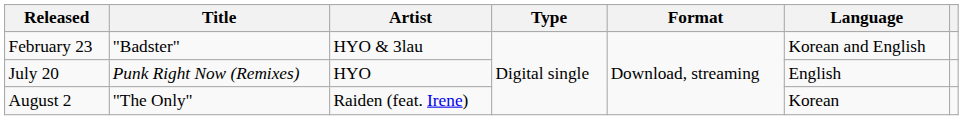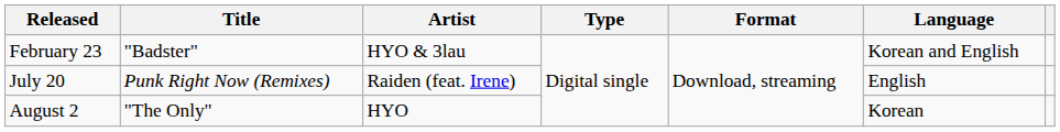 <table class="wikitable" width="100%">
 <tr>
 <th scope="col">Released</th>
 <th scope="col">Title</th>
 <th scope="col">Artist</th>
 <th scope="col">Type</th>
 <th scope="col">Format</th>
 <th scope="col">Language</th>
 <th scope="col" class="unsortable"></th>
 </tr>
 <tr>
 <td>February 23</td>
 <td>"Badster"</td>
 <td>HYO & 3lau</td>
 <td rowspan="3">Digital single</td>
 <td rowspan="3">Download, streaming</td>
 <td>Korean and English</td>
 <td></td>
 </tr>
 <tr>
 <td>July 20</td>
 <td><em>Punk Right Now (Remixes)</em></td>
-<td>HYO</td>
+<td>Raiden (feat. <a href='#'>Irene</a>)</td>
 <td>English</td>
 <td></td>
 </tr>
 <tr>
 <td>August 2</td>
 <td>"The Only"</td>
-<td>Raiden (feat. <a href='#'>Irene</a>)</td>
+<td>HYO</td>
 <td>Korean</td>
 <td></td>
 </tr>
 </table>
